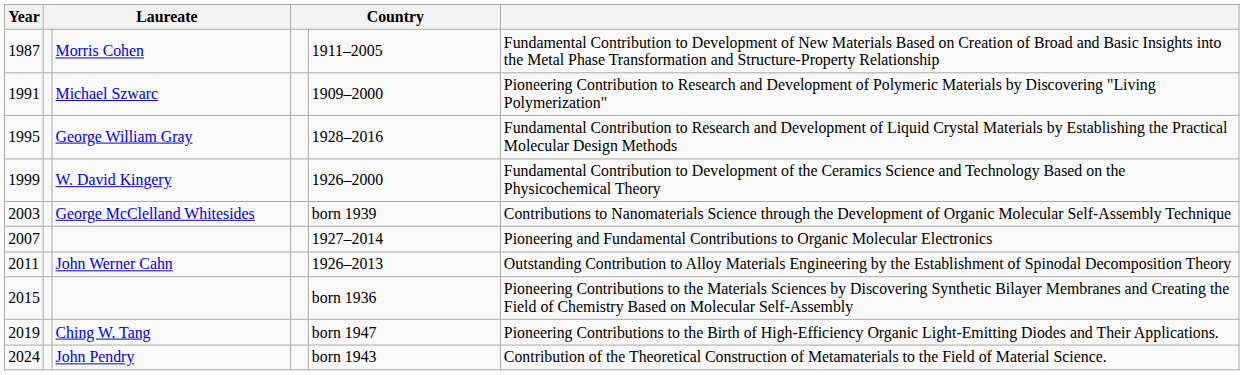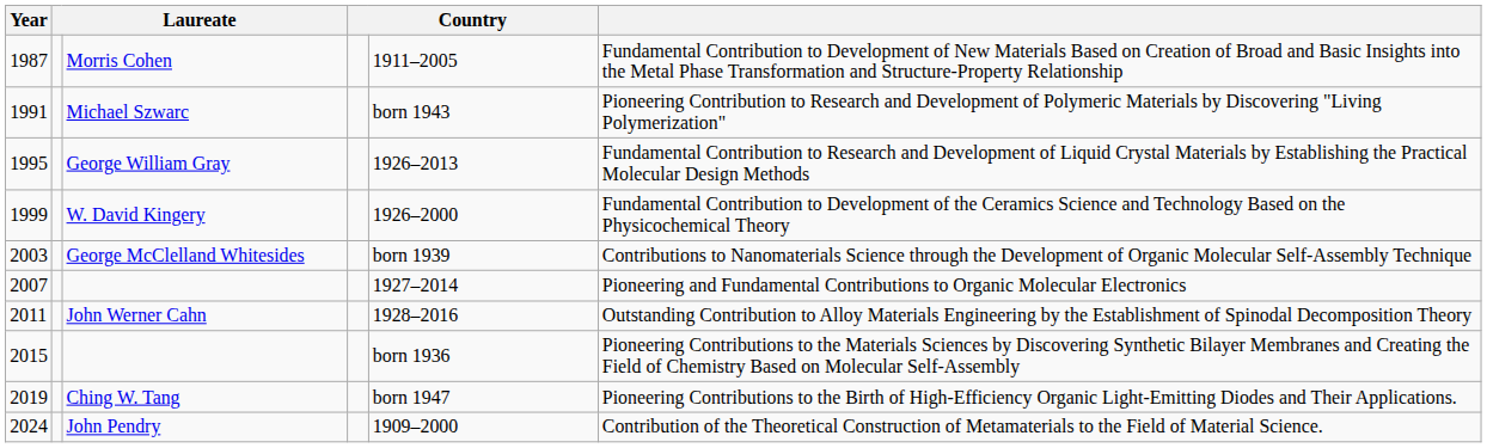 <table class="wikitable sortable">
 <tr>
 <th>Year</th>
 <th style="width:20%;" colspan=2>Laureate</th>
 <th style="width:17%;" colspan=2>Country</th>
 <th></th>
 </tr>
 <tr>
 <td>1987</td>
 <td></td>
 <td><a href='#'>Morris Cohen</a></td>
 <td></td>
 <td>1911–2005</td>
 <td>Fundamental Contribution to Development of New Materials Based on Creation of Broad and Basic Insights into the Metal Phase Transformation and Structure-Property Relationship</td>
 </tr>
 <tr>
 <td>1991</td>
 <td></td>
 <td><a href='#'>Michael Szwarc</a></td>
 <td></td>
-<td>1909–2000</td>
+<td>born 1943</td>
 <td>Pioneering Contribution to Research and Development of Polymeric Materials by Discovering "Living Polymerization"</td>
 </tr>
 <tr>
 <td>1995</td>
 <td></td>
 <td><a href='#'>George William Gray</a></td>
 <td></td>
-<td>1928–2016</td>
+<td>1926–2013</td>
 <td>Fundamental Contribution to Research and Development of Liquid Crystal Materials by Establishing the Practical Molecular Design Methods</td>
 </tr>
 <tr>
 <td>1999</td>
 <td></td>
 <td><a href='#'>W. David Kingery</a></td>
 <td></td>
 <td>1926–2000</td>
 <td>Fundamental Contribution to Development of the Ceramics Science and Technology Based on the Physicochemical Theory</td>
 </tr>
 <tr>
 <td>2003</td>
 <td></td>
 <td><a href='#'>George McClelland Whitesides</a></td>
 <td></td>
 <td>born 1939</td>
 <td>Contributions to Nanomaterials Science through the Development of Organic Molecular Self-Assembly Technique</td>
 </tr>
 <tr>
 <td>2007</td>
 <td></td>
 <td></td>
 <td></td>
 <td>1927–2014</td>
 <td>Pioneering and Fundamental Contributions to Organic Molecular Electronics</td>
 </tr>
 <tr>
 <td>2011</td>
 <td></td>
 <td><a href='#'>John Werner Cahn</a></td>
 <td></td>
-<td>1926–2013</td>
+<td>1928–2016</td>
 <td>Outstanding Contribution to Alloy Materials Engineering by the Establishment of Spinodal Decomposition Theory</td>
 </tr>
 <tr>
 <td>2015</td>
 <td></td>
 <td></td>
 <td></td>
 <td>born 1936</td>
 <td>Pioneering Contributions to the Materials Sciences by Discovering Synthetic Bilayer Membranes and Creating the Field of Chemistry Based on Molecular Self-Assembly</td>
 </tr>
 <tr>
 <td>2019</td>
 <td></td>
 <td><a href='#'>Ching W. Tang</a></td>
 <td><br></td>
 <td>born 1947</td>
 <td>Pioneering Contributions to the Birth of High-Efficiency Organic Light-Emitting Diodes and Their Applications.</td>
 </tr>
 <tr>
 <td>2024</td>
 <td></td>
 <td><a href='#'>John Pendry</a></td>
 <td></td>
-<td>born 1943</td>
+<td>1909–2000</td>
 <td>Contribution of the Theoretical Construction of Metamaterials to the Field of Material Science.</td>
 </tr>
 </table>
